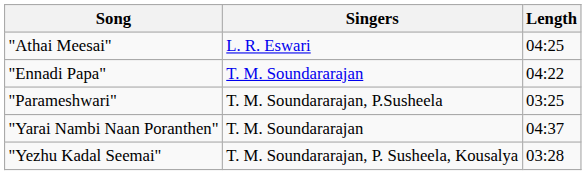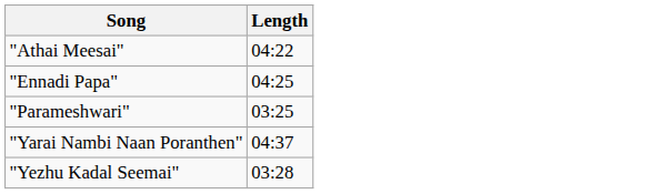 <table class="wikitable" style="font-size:95%;">
 <tr>
 <th>Song</th>
-<th>Singers</th>
 <th>Length</th>
 </tr>
 <tr>
 <td>"Athai Meesai"</td>
-<td><a href='#'>L. R. Eswari</a></td>
+<td>04:22</td>
+</tr>
+<tr>
+<td>"Ennadi Papa"</td>
 <td>04:25</td>
 </tr>
 <tr>
-<td>"Ennadi Papa"</td>
-<td><a href='#'>T. M. Soundararajan</a></td>
-<td>04:22</td>
-</tr>
-<tr>
 <td>"Parameshwari"</td>
-<td>T. M. Soundararajan, P.Susheela</td>
 <td>03:25</td>
 </tr>
 <tr>
 <td>"Yarai Nambi Naan Poranthen"</td>
-<td>T. M. Soundararajan</td>
 <td>04:37</td>
 </tr>
 <tr>
 <td>"Yezhu Kadal Seemai"</td>
-<td>T. M. Soundararajan, P. Susheela, Kousalya</td>
 <td>03:28</td>
 </tr>
 </table>
